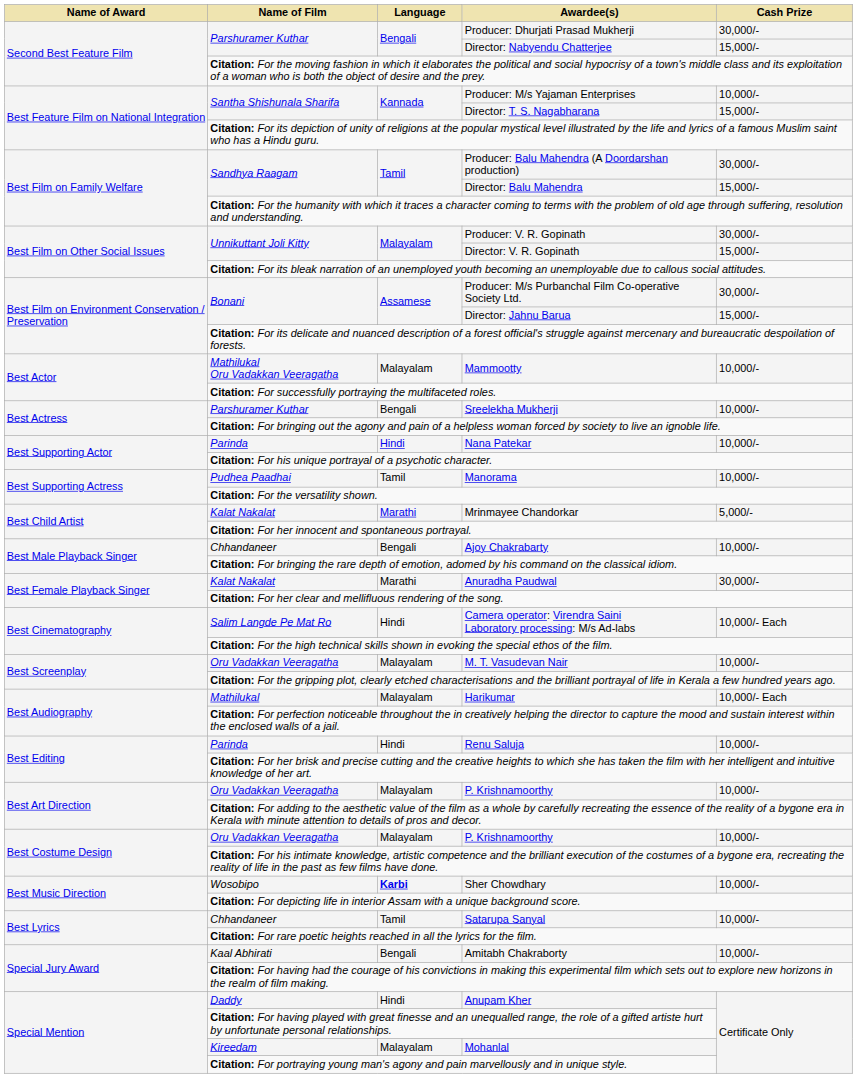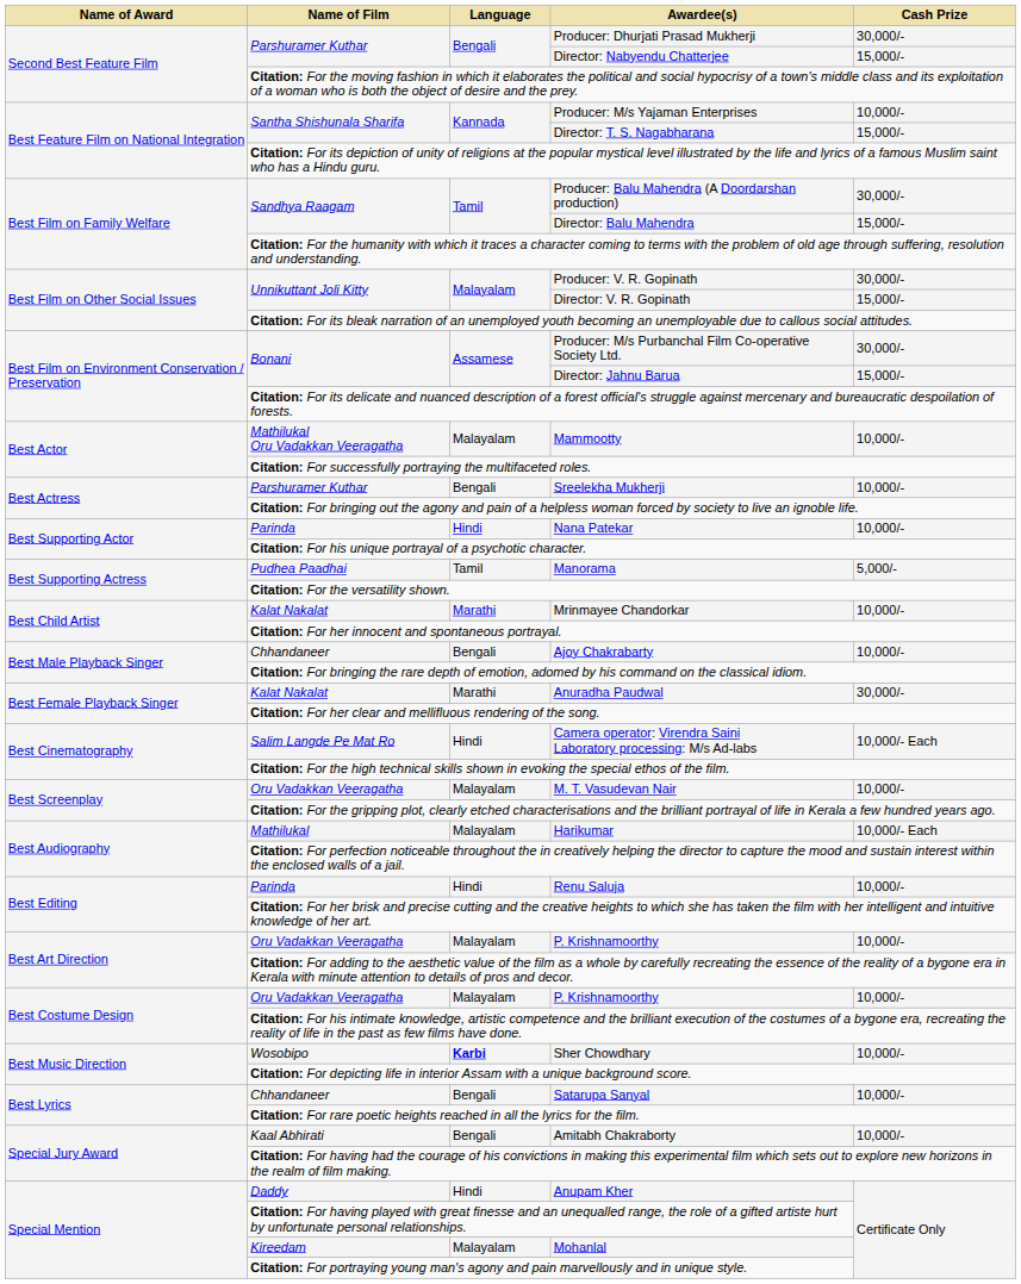 <table class="wikitable">
 <tr>
 <th style="background-color:#EFE4B0;width:24%;">Name of Award</th>
 <th style="background-color:#EFE4B0;width:20%;">Name of Film</th>
 <th style="background-color:#EFE4B0;width:10%;">Language</th>
 <th style="background-color:#EFE4B0;width:30%;">Awardee(s)</th>
 <th style="background-color:#EFE4B0;width:16%;">Cash Prize</th>
 </tr>
 <tr style="background-color:#F4F4F4">
 <td rowspan="3"><a href='#'>Second Best Feature Film</a></td>
 <td rowspan="2"><em><a href='#'>Parshuramer Kuthar</a></em></td>
 <td rowspan="2"><a href='#'>Bengali</a></td>
 <td>Producer: Dhurjati Prasad Mukherji</td>
 <td>30,000/-</td>
 </tr>
 <tr style="background-color:#F4F4F4">
 <td>Director: <a href='#'>Nabyendu Chatterjee</a></td>
 <td>15,000/-</td>
 </tr>
 <tr style="background-color:#F9F9F9">
 <td colspan="4"><strong>Citation:</strong> <em>For the moving fashion in which it elaborates the political and social hypocrisy of a town's middle class and its exploitation of a woman who is both the object of desire and the prey.</em></td>
 </tr>
 <tr style="background-color:#F4F4F4">
 <td rowspan="3"><a href='#'>Best Feature Film on National Integration</a></td>
 <td rowspan="2"><em><a href='#'>Santha Shishunala Sharifa</a></em></td>
 <td rowspan="2"><a href='#'>Kannada</a></td>
 <td>Producer: M/s Yajaman Enterprises</td>
 <td> 10,000/-</td>
 </tr>
 <tr style="background-color:#F4F4F4">
 <td>Director: <a href='#'>T. S. Nagabharana</a></td>
 <td> 15,000/-</td>
 </tr>
 <tr style="background-color:#F9F9F9">
 <td colspan="4"><strong>Citation:</strong> <em>For its depiction of unity of religions at the popular mystical level illustrated by the life and lyrics of a famous Muslim saint who has a Hindu guru.</em></td>
 </tr>
 <tr style="background-color:#F4F4F4">
 <td rowspan="3"><a href='#'>Best Film on Family Welfare</a></td>
 <td rowspan="2"><em><a href='#'>Sandhya Raagam</a></em></td>
 <td rowspan="2"><a href='#'>Tamil</a></td>
 <td>Producer: <a href='#'>Balu Mahendra</a> (A <a href='#'>Doordarshan</a> production)</td>
 <td> 30,000/-</td>
 </tr>
 <tr style="background-color:#F4F4F4">
 <td>Director: <a href='#'>Balu Mahendra</a></td>
 <td> 15,000/-</td>
 </tr>
 <tr style="background-color:#F9F9F9">
 <td colspan="4"><strong>Citation:</strong> <em>For the humanity with which it traces a character coming to terms with the problem of old age through suffering, resolution and understanding.</em></td>
 </tr>
 <tr style="background-color:#F4F4F4">
 <td rowspan="3"><a href='#'>Best Film on Other Social Issues</a></td>
 <td rowspan="2"><em><a href='#'>Unnikuttant Joli Kitty</a></em></td>
 <td rowspan="2"><a href='#'>Malayalam</a></td>
 <td>Producer: V. R. Gopinath</td>
 <td> 30,000/-</td>
 </tr>
 <tr style="background-color:#F4F4F4">
 <td>Director: V. R. Gopinath</td>
 <td> 15,000/-</td>
 </tr>
 <tr style="background-color:#F9F9F9">
 <td colspan="4"><strong>Citation:</strong> <em>For its bleak narration of an unemployed youth becoming an unemployable due to callous social attitudes.</em></td>
 </tr>
 <tr style="background-color:#F4F4F4">
 <td rowspan="3"><a href='#'>Best Film on Environment Conservation / Preservation</a></td>
 <td rowspan="2"><em><a href='#'>Bonani</a></em></td>
 <td rowspan="2"><a href='#'>Assamese</a></td>
 <td>Producer: M/s Purbanchal Film Co-operative Society Ltd.</td>
 <td> 30,000/-</td>
 </tr>
 <tr style="background-color:#F4F4F4">
 <td>Director: <a href='#'>Jahnu Barua</a></td>
 <td> 15,000/-</td>
 </tr>
 <tr style="background-color:#F9F9F9">
 <td colspan="4"><strong>Citation:</strong> <em>For its delicate and nuanced description of a forest official's struggle against mercenary and bureaucratic despoilation of forests.</em></td>
 </tr>
 <tr style="background-color:#F4F4F4">
 <td rowspan="2"><a href='#'>Best Actor</a></td>
 <td><em><a href='#'>Mathilukal</a></em><br><em><a href='#'>Oru Vadakkan Veeragatha</a></em></td>
 <td>Malayalam</td>
 <td><a href='#'>Mammootty</a></td>
 <td> 10,000/-</td>
 </tr>
 <tr style="background-color:#F9F9F9">
 <td colspan="4"><strong>Citation:</strong> <em>For successfully portraying the multifaceted roles.</em></td>
 </tr>
 <tr style="background-color:#F4F4F4">
 <td rowspan="2"><a href='#'>Best Actress</a></td>
 <td><em><a href='#'>Parshuramer Kuthar</a></em></td>
 <td>Bengali</td>
 <td><a href='#'>Sreelekha Mukherji</a></td>
 <td> 10,000/-</td>
 </tr>
 <tr style="background-color:#F9F9F9">
 <td colspan="4"><strong>Citation:</strong> <em>For bringing out the agony and pain of a helpless woman forced by society to live an ignoble life.</em></td>
 </tr>
 <tr style="background-color:#F4F4F4">
 <td rowspan="2"><a href='#'>Best Supporting Actor</a></td>
 <td><em><a href='#'>Parinda</a></em></td>
 <td><a href='#'>Hindi</a></td>
 <td><a href='#'>Nana Patekar</a></td>
 <td> 10,000/-</td>
 </tr>
 <tr style="background-color:#F9F9F9">
 <td colspan="4"><strong>Citation:</strong> <em>For his unique portrayal of a psychotic character.</em></td>
 </tr>
 <tr style="background-color:#F4F4F4">
 <td rowspan="2"><a href='#'>Best Supporting Actress</a></td>
 <td><em><a href='#'>Pudhea Paadhai</a></em></td>
 <td>Tamil</td>
 <td><a href='#'>Manorama</a></td>
-<td> 10,000/-</td>
+<td> 5,000/-</td>
 </tr>
 <tr style="background-color:#F9F9F9">
 <td colspan="4"><strong>Citation:</strong> <em>For the versatility shown.</em></td>
 </tr>
 <tr style="background-color:#F4F4F4">
 <td rowspan="2"><a href='#'>Best Child Artist</a></td>
 <td><em><a href='#'>Kalat Nakalat</a></em></td>
 <td><a href='#'>Marathi</a></td>
 <td>Mrinmayee Chandorkar</td>
-<td> 5,000/-</td>
+<td> 10,000/-</td>
 </tr>
 <tr style="background-color:#F9F9F9">
 <td colspan="4"><strong>Citation:</strong> <em>For her innocent and spontaneous portrayal.</em></td>
 </tr>
 <tr style="background-color:#F4F4F4">
 <td rowspan="2"><a href='#'>Best Male Playback Singer</a></td>
 <td><em>Chhandaneer</em></td>
 <td>Bengali</td>
 <td><a href='#'>Ajoy Chakrabarty</a></td>
 <td> 10,000/-</td>
 </tr>
 <tr style="background-color:#F9F9F9">
 <td colspan="4"><strong>Citation:</strong> <em>For bringing the rare depth of emotion, adomed by his command on the classical idiom.</em></td>
 </tr>
 <tr style="background-color:#F4F4F4">
 <td rowspan="2"><a href='#'>Best Female Playback Singer</a></td>
 <td><em><a href='#'>Kalat Nakalat</a></em><br></td>
 <td>Marathi</td>
 <td><a href='#'>Anuradha Paudwal</a></td>
 <td> 30,000/-</td>
 </tr>
 <tr style="background-color:#F9F9F9">
 <td colspan="4"><strong>Citation:</strong> <em>For her clear and mellifluous rendering of the song.</em></td>
 </tr>
 <tr style="background-color:#F4F4F4">
 <td rowspan="2"><a href='#'>Best Cinematography</a></td>
 <td><em><a href='#'>Salim Langde Pe Mat Ro</a></em></td>
 <td>Hindi</td>
 <td><a href='#'>Camera operator</a>: <a href='#'>Virendra Saini</a><br><a href='#'>Laboratory processing</a>: M/s Ad-labs</td>
 <td> 10,000/- Each</td>
 </tr>
 <tr style="background-color:#F9F9F9">
 <td colspan="4"><strong>Citation:</strong> <em>For the high technical skills shown in evoking the special ethos of the film.</em></td>
 </tr>
 <tr style="background-color:#F4F4F4">
 <td rowspan="2"><a href='#'>Best Screenplay</a></td>
 <td><em><a href='#'>Oru Vadakkan Veeragatha</a></em></td>
 <td>Malayalam</td>
 <td><a href='#'>M. T. Vasudevan Nair</a></td>
 <td> 10,000/-</td>
 </tr>
 <tr style="background-color:#F9F9F9">
 <td colspan="4"><strong>Citation:</strong> <em>For the gripping plot, clearly etched characterisations and the brilliant portrayal of life in Kerala a few hundred years ago.</em></td>
 </tr>
 <tr style="background-color:#F4F4F4">
 <td rowspan="2"><a href='#'>Best Audiography</a></td>
 <td><em><a href='#'>Mathilukal</a></em></td>
 <td>Malayalam</td>
 <td><a href='#'>Harikumar</a></td>
 <td> 10,000/- Each</td>
 </tr>
 <tr style="background-color:#F9F9F9">
 <td colspan="4"><strong>Citation:</strong> <em>For perfection noticeable throughout the in creatively helping the director to capture the mood and sustain interest within the enclosed walls of a jail.</em></td>
 </tr>
 <tr style="background-color:#F4F4F4">
 <td rowspan="2"><a href='#'>Best Editing</a></td>
 <td><em><a href='#'>Parinda</a></em></td>
 <td>Hindi</td>
 <td><a href='#'>Renu Saluja</a></td>
 <td> 10,000/-</td>
 </tr>
 <tr style="background-color:#F9F9F9">
 <td colspan="4"><strong>Citation:</strong> <em>For her brisk and precise cutting and the creative heights to which she has taken the film with her intelligent and intuitive knowledge of her art.</em></td>
 </tr>
 <tr style="background-color:#F4F4F4">
 <td rowspan="2"><a href='#'>Best Art Direction</a></td>
 <td><em><a href='#'>Oru Vadakkan Veeragatha</a></em></td>
 <td>Malayalam</td>
 <td><a href='#'>P. Krishnamoorthy</a></td>
 <td> 10,000/-</td>
 </tr>
 <tr style="background-color:#F9F9F9">
 <td colspan="4"><strong>Citation:</strong> <em>For adding to the aesthetic value of the film as a whole by carefully recreating the essence of the reality of a bygone era in Kerala with minute attention to details of pros and decor.</em></td>
 </tr>
 <tr style="background-color:#F4F4F4">
 <td rowspan="2"><a href='#'>Best Costume Design</a></td>
 <td><em><a href='#'>Oru Vadakkan Veeragatha</a></em></td>
 <td>Malayalam</td>
 <td><a href='#'>P. Krishnamoorthy</a></td>
 <td> 10,000/-</td>
 </tr>
 <tr style="background-color:#F9F9F9">
 <td colspan="4"><strong>Citation:</strong> <em>For his intimate knowledge, artistic competence and the brilliant execution of the costumes of a bygone era, recreating the reality of life in the past as few films have done.</em></td>
 </tr>
 <tr style="background-color:#F4F4F4">
 <td rowspan="2"><a href='#'>Best Music Direction</a></td>
 <td><em>Wosobipo</em></td>
 <td><strong><a href='#'>Karbi</a></strong></td>
 <td>Sher Chowdhary</td>
 <td> 10,000/-</td>
 </tr>
 <tr style="background-color:#F9F9F9">
 <td colspan="4"><strong>Citation:</strong> <em>For depicting life in interior Assam with a unique background score.</em></td>
 </tr>
 <tr style="background-color:#F4F4F4">
 <td rowspan="2"><a href='#'>Best Lyrics</a></td>
 <td><em>Chhandaneer</em></td>
-<td>Tamil</td>
+<td>Bengali</td>
 <td><a href='#'>Satarupa Sanyal</a></td>
 <td> 10,000/-</td>
 </tr>
 <tr style="background-color:#F9F9F9">
 <td colspan="4"><strong>Citation:</strong> <em>For rare poetic heights reached in all the lyrics for the film.</em></td>
 </tr>
 <tr style="background-color:#F4F4F4">
 <td rowspan="2"><a href='#'>Special Jury Award</a></td>
 <td><em>Kaal Abhirati</em></td>
 <td>Bengali</td>
 <td>Amitabh Chakraborty</td>
 <td> 10,000/-</td>
 </tr>
 <tr style="background-color:#F9F9F9">
 <td colspan="4"><strong>Citation:</strong> <em>For having had the courage of his convictions in making this experimental film which sets out to explore new horizons in the realm of film making.</em></td>
 </tr>
 <tr style="background-color:#F4F4F4">
 <td rowspan="4"><a href='#'>Special Mention</a></td>
 <td><em><a href='#'>Daddy</a></em></td>
 <td>Hindi</td>
 <td><a href='#'>Anupam Kher</a></td>
 <td rowspan="4">Certificate Only</td>
 </tr>
 <tr style="background-color:#F9F9F9">
 <td colspan="3"><strong>Citation:</strong> <em>For having played with great finesse and an unequalled range, the role of a gifted artiste hurt by unfortunate personal relationships.</em></td>
 </tr>
 <tr style="background-color:#F4F4F4">
 <td><em><a href='#'>Kireedam</a></em></td>
 <td>Malayalam</td>
 <td><a href='#'>Mohanlal</a></td>
 </tr>
 <tr style="background-color:#F9F9F9">
 <td colspan="3"><strong>Citation:</strong> <em>For portraying young man's agony and pain marvellously and in unique style.</em></td>
 </tr>
 </table>
